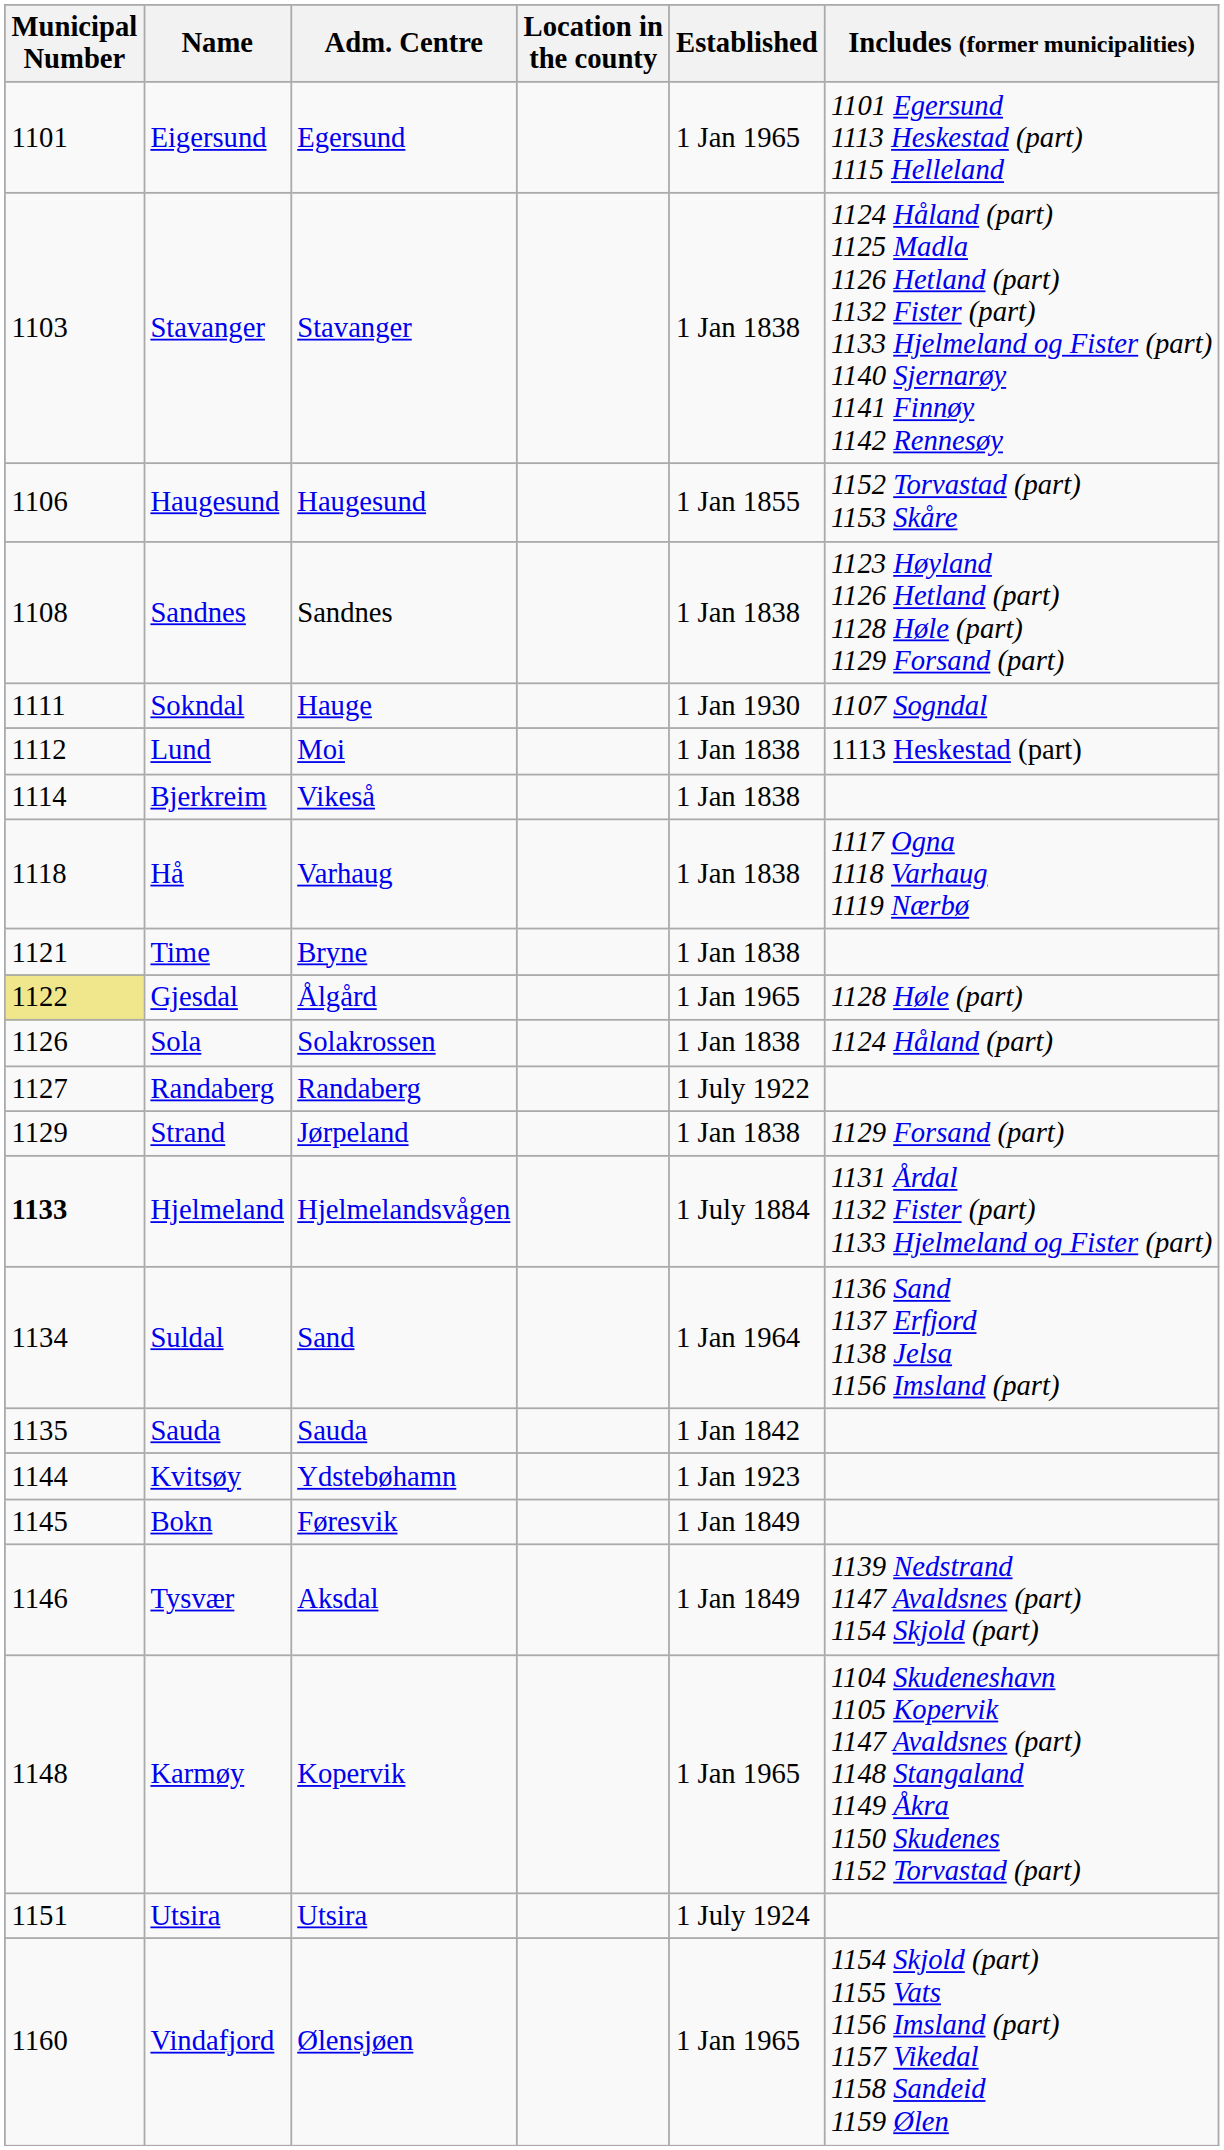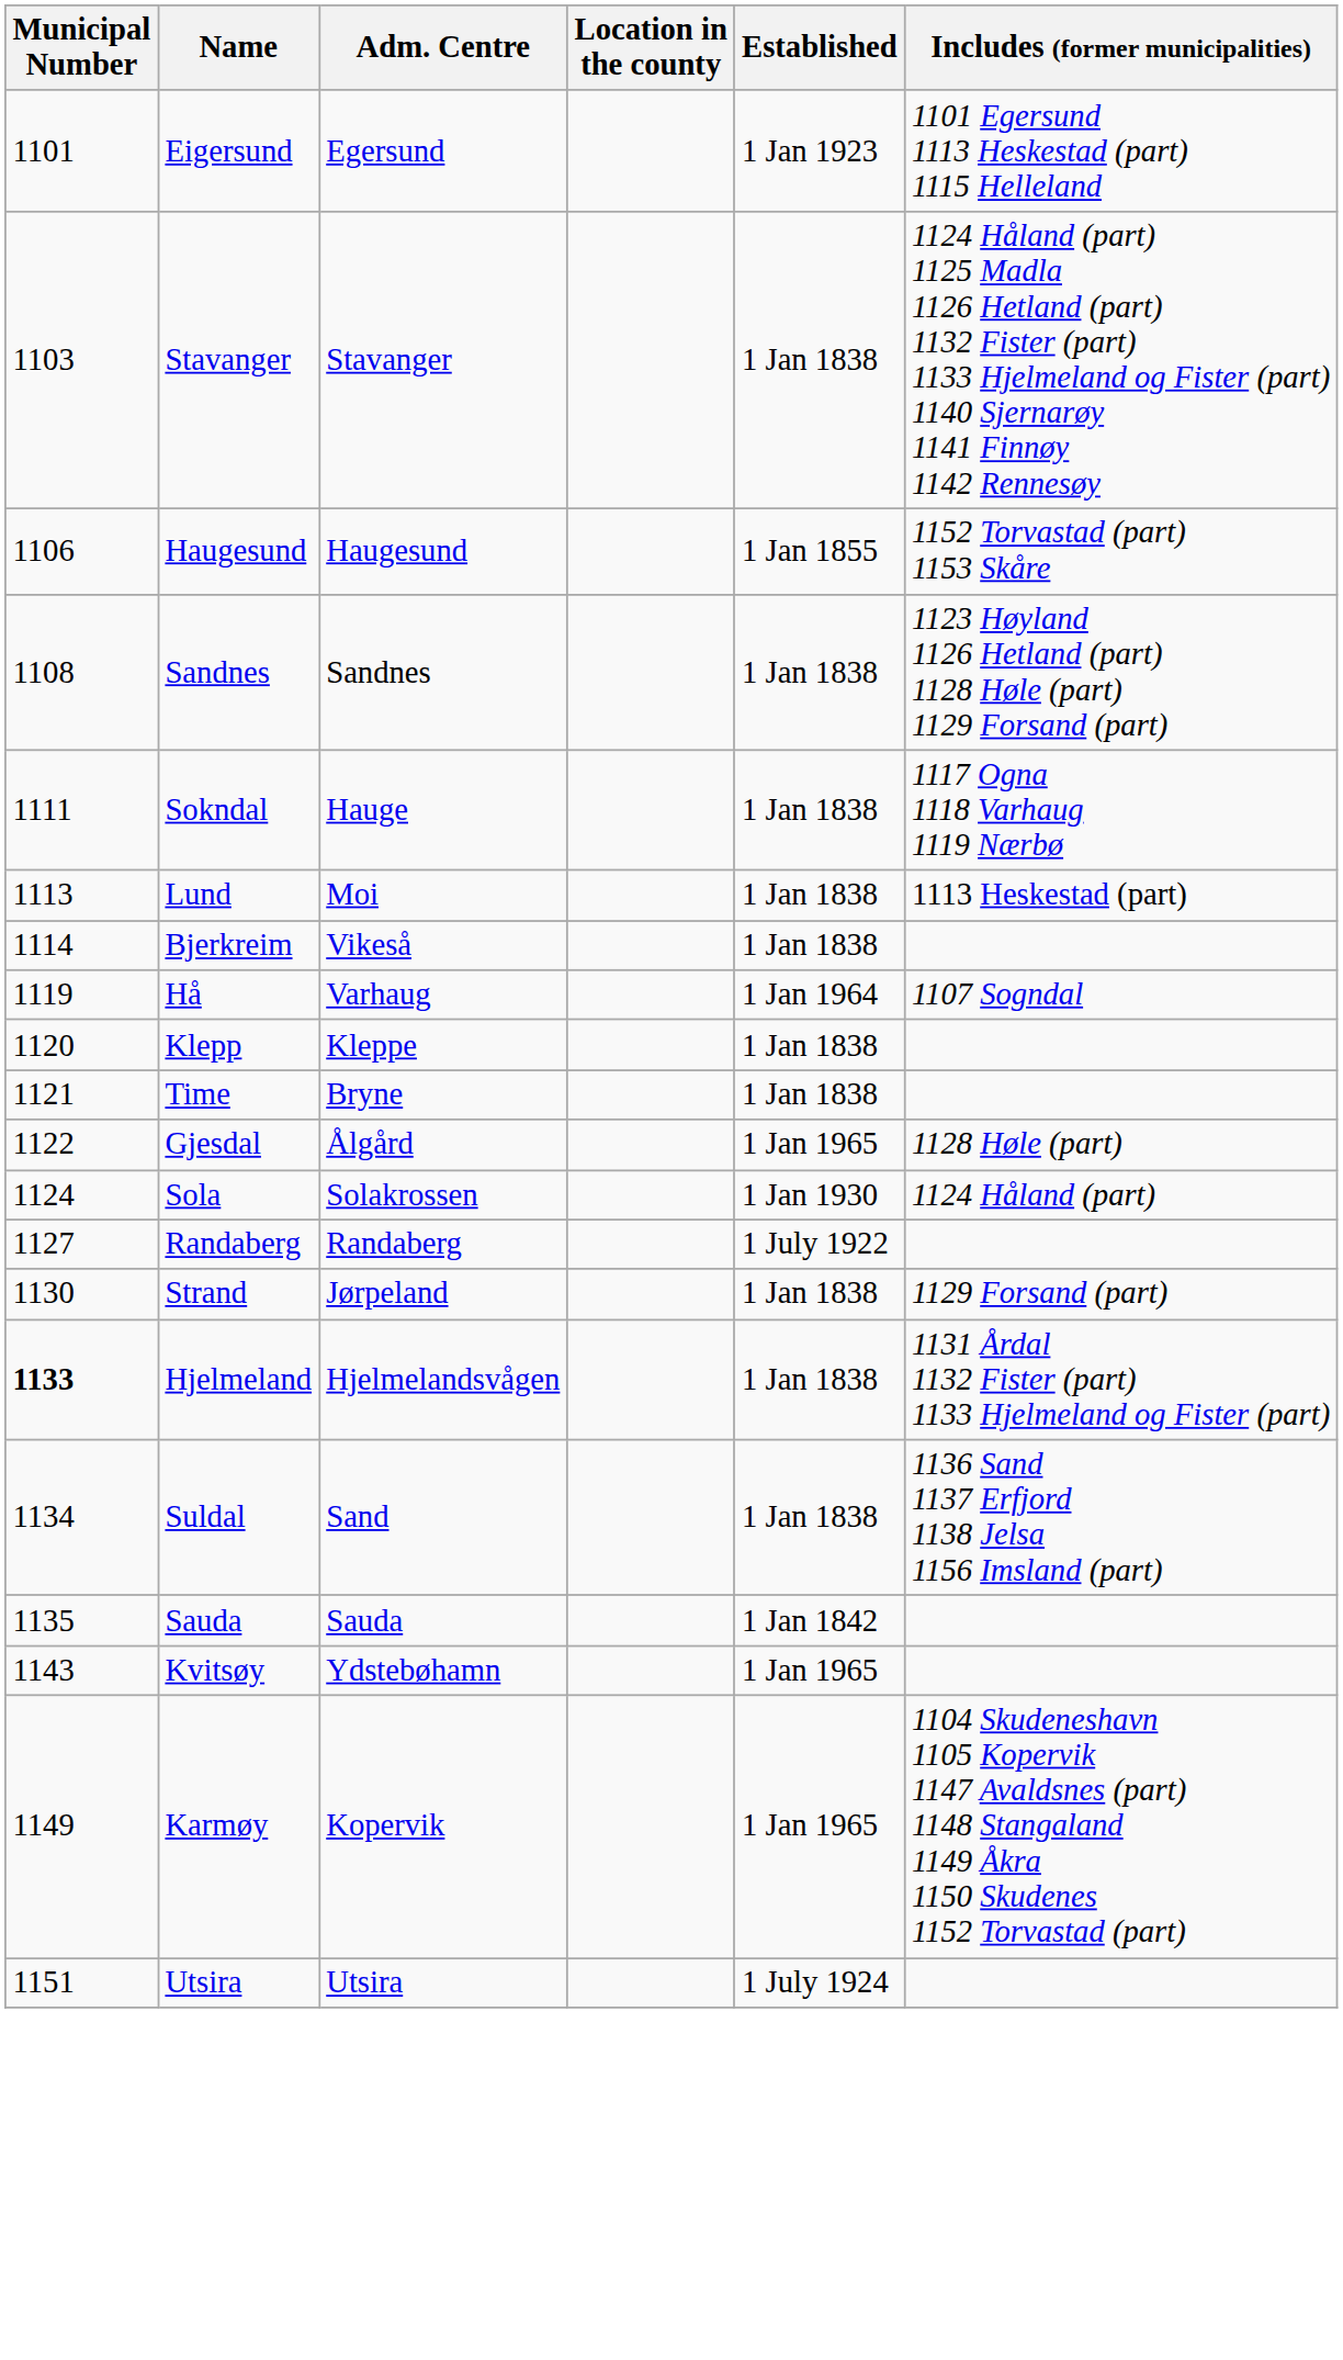 <table class="sortable wikitable mw-datatable">
 <tr>
 <th>Municipal<br>Number</th>
 <th>Name</th>
 <th>Adm. Centre</th>
 <th>Location in<br>the county</th>
 <th data-sort-type="date">Established</th>
 <th>Includes <small>(former municipalities)</small></th>
 </tr>
 <tr>
 <td>1101</td>
 <td> <a href='#'>Eigersund</a></td>
 <td><a href='#'>Egersund</a></td>
 <td></td>
-<td>1 Jan 1965</td>
+<td>1 Jan 1923</td>
 <td><em>1101 <a href='#'>Egersund</a><br>1113 <a href='#'>Heskestad</a> (part)<br>1115 <a href='#'>Helleland</a></em></td>
 </tr>
 <tr>
 <td>1103</td>
 <td> <a href='#'>Stavanger</a></td>
 <td><a href='#'>Stavanger</a></td>
 <td></td>
 <td>1 Jan 1838</td>
 <td><em>1124 <a href='#'>Håland</a> (part)<br>1125 <a href='#'>Madla</a> <br>1126 <a href='#'>Hetland</a> (part)<br>1132 <a href='#'>Fister</a> (part)<br>1133 <a href='#'>Hjelmeland og Fister</a> (part)<br>1140 <a href='#'>Sjernarøy</a><br>1141 <a href='#'>Finnøy</a><br>1142 <a href='#'>Rennesøy</a></em></td>
 </tr>
 <tr>
 <td>1106</td>
 <td> <a href='#'>Haugesund</a></td>
 <td><a href='#'>Haugesund</a></td>
 <td></td>
 <td>1 Jan 1855</td>
 <td><em>1152 <a href='#'>Torvastad</a> (part)<br>1153 <a href='#'>Skåre</a></em></td>
 </tr>
 <tr>
 <td>1108</td>
 <td> <a href='#'>Sandnes</a></td>
 <td>Sandnes</td>
 <td></td>
 <td>1 Jan 1838</td>
 <td><em>1123 <a href='#'>Høyland</a><br>1126 <a href='#'>Hetland</a> (part)<br>1128 <a href='#'>Høle</a> (part)<br>1129 <a href='#'>Forsand</a> (part)</em></td>
 </tr>
 <tr>
 <td>1111</td>
 <td> <a href='#'>Sokndal</a></td>
 <td><a href='#'>Hauge</a></td>
 <td></td>
-<td>1 Jan 1930</td>
-<td><em>1107 <a href='#'>Sogndal</a></em></td>
+<td>1 Jan 1838</td>
+<td><em>1117 <a href='#'>Ogna</a><br>1118 <a href='#'>Varhaug</a><br>1119 <a href='#'>Nærbø</a></em></td>
 </tr>
 <tr>
-<td>1112</td>
+<td>1113</td>
 <td> <a href='#'>Lund</a></td>
 <td><a href='#'>Moi</a></td>
 <td></td>
 <td>1 Jan 1838</td>
 <td>1113 <a href='#'>Heskestad</a> (part)</td>
 </tr>
 <tr>
 <td>1114</td>
 <td> <a href='#'>Bjerkreim</a></td>
 <td><a href='#'>Vikeså</a></td>
 <td></td>
 <td>1 Jan 1838</td>
 <td></td>
 </tr>
 <tr>
-<td>1118</td>
+<td>1119</td>
 <td> <a href='#'>Hå</a></td>
 <td><a href='#'>Varhaug</a></td>
 <td></td>
+<td>1 Jan 1964</td>
+<td><em>1107 <a href='#'>Sogndal</a></em></td>
+</tr>
+<tr>
+<td>1120</td>
+<td> <a href='#'>Klepp</a></td>
+<td><a href='#'>Kleppe</a></td>
+<td></td>
 <td>1 Jan 1838</td>
-<td><em>1117 <a href='#'>Ogna</a><br>1118 <a href='#'>Varhaug</a><br>1119 <a href='#'>Nærbø</a></em></td>
+<td></td>
 </tr>
 <tr>
 <td>1121</td>
 <td> <a href='#'>Time</a></td>
 <td><a href='#'>Bryne</a></td>
 <td></td>
 <td>1 Jan 1838</td>
 <td></td>
 </tr>
 <tr>
-<td style="background: khaki;">1122</td>
+<td>1122</td>
 <td> <a href='#'>Gjesdal</a></td>
 <td><a href='#'>Ålgård</a></td>
 <td></td>
 <td>1 Jan 1965</td>
 <td><em>1128 <a href='#'>Høle</a> (part)</em></td>
 </tr>
 <tr>
-<td>1126</td>
+<td>1124</td>
 <td> <a href='#'>Sola</a></td>
 <td><a href='#'>Solakrossen</a></td>
 <td></td>
-<td>1 Jan 1838</td>
+<td>1 Jan 1930</td>
 <td><em>1124 <a href='#'>Håland</a> (part)</em></td>
 </tr>
 <tr>
 <td>1127</td>
 <td> <a href='#'>Randaberg</a></td>
 <td><a href='#'>Randaberg</a></td>
 <td></td>
 <td>1 July 1922</td>
 <td></td>
 </tr>
 <tr>
-<td>1129</td>
+<td>1130</td>
 <td> <a href='#'>Strand</a></td>
 <td><a href='#'>Jørpeland</a></td>
 <td></td>
 <td>1 Jan 1838</td>
 <td><em>1129 <a href='#'>Forsand</a> (part)</em></td>
 </tr>
 <tr>
 <td><strong>1133</strong></td>
 <td> <a href='#'>Hjelmeland</a></td>
 <td><a href='#'>Hjelmelandsvågen</a></td>
 <td></td>
-<td>1 July 1884</td>
+<td>1 Jan 1838</td>
 <td><em>1131 <a href='#'>Årdal</a><br>1132 <a href='#'>Fister</a> (part)<br>1133 <a href='#'>Hjelmeland og Fister</a> (part)</em></td>
 </tr>
 <tr>
 <td>1134</td>
 <td> <a href='#'>Suldal</a></td>
 <td><a href='#'>Sand</a></td>
 <td></td>
-<td>1 Jan 1964</td>
+<td>1 Jan 1838</td>
 <td><em>1136 <a href='#'>Sand</a><br>1137 <a href='#'>Erfjord</a><br>1138 <a href='#'>Jelsa</a><br>1156 <a href='#'>Imsland</a> (part)</em></td>
 </tr>
 <tr>
 <td>1135</td>
 <td> <a href='#'>Sauda</a></td>
 <td><a href='#'>Sauda</a></td>
 <td></td>
 <td>1 Jan 1842</td>
 <td></td>
 </tr>
 <tr>
-<td>1144</td>
+<td>1143</td>
 <td> <a href='#'>Kvitsøy</a></td>
 <td><a href='#'>Ydstebøhamn</a></td>
 <td></td>
-<td>1 Jan 1923</td>
+<td>1 Jan 1965</td>
 <td></td>
 </tr>
 <tr>
-<td>1145</td>
-<td> <a href='#'>Bokn</a></td>
-<td><a href='#'>Føresvik</a></td>
-<td></td>
-<td>1 Jan 1849</td>
-<td></td>
-</tr>
-<tr>
-<td>1146</td>
-<td> <a href='#'>Tysvær</a></td>
-<td><a href='#'>Aksdal</a></td>
-<td></td>
-<td>1 Jan 1849</td>
-<td><em>1139 <a href='#'>Nedstrand</a><br>1147 <a href='#'>Avaldsnes</a> (part)<br>1154 <a href='#'>Skjold</a> (part)</em></td>
-</tr>
-<tr>
-<td>1148</td>
+<td>1149</td>
 <td> <a href='#'>Karmøy</a></td>
 <td><a href='#'>Kopervik</a></td>
 <td></td>
 <td>1 Jan 1965</td>
 <td><em>1104 <a href='#'>Skudeneshavn</a><br>1105 <a href='#'>Kopervik</a><br>1147 <a href='#'>Avaldsnes</a> (part)<br>1148 <a href='#'>Stangaland</a><br>1149 <a href='#'>Åkra</a><br>1150 <a href='#'>Skudenes</a><br>1152 <a href='#'>Torvastad</a> (part)</em></td>
 </tr>
 <tr>
 <td>1151</td>
 <td> <a href='#'>Utsira</a></td>
 <td><a href='#'>Utsira</a></td>
 <td></td>
 <td>1 July 1924</td>
 <td></td>
 </tr>
-<tr>
-<td>1160</td>
-<td> <a href='#'>Vindafjord</a></td>
-<td><a href='#'>Ølensjøen</a></td>
-<td></td>
-<td>1 Jan 1965</td>
-<td><em>1154 <a href='#'>Skjold</a> (part)<br>1155 <a href='#'>Vats</a><br>1156 <a href='#'>Imsland</a> (part)<br>1157 <a href='#'>Vikedal</a><br>1158 <a href='#'>Sandeid</a><br>1159 <a href='#'>Ølen</a></em></td>
-</tr>
 </table>
